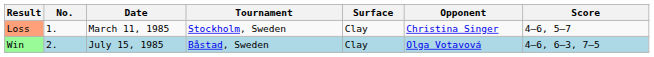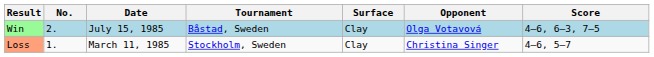 <table class="sortable wikitable" style="font-size:97%;">
 <tr>
 <th width=40>Result</th>
 <th width=50>No.</th>
 <th width=125>Date</th>
 <th width=200>Tournament</th>
 <th width=75>Surface</th>
 <th width=150>Opponent</th>
 <th width=160>Score</th>
 </tr>
+<tr style="background:lightblue;">
+<td style="background:#98fb98;">Win</td>
+<td>2.</td>
+<td>July 15, 1985</td>
+<td><a href='#'>Båstad</a>, Sweden</td>
+<td>Clay</td>
+<td> <a href='#'>Olga Votavová</a></td>
+<td>4–6, 6–3, 7–5</td>
+</tr>
 <tr>
 <td style="background:#ffa07a;">Loss</td>
 <td>1.</td>
 <td>March 11, 1985</td>
 <td><a href='#'>Stockholm</a>, Sweden</td>
 <td>Clay</td>
 <td> <a href='#'>Christina Singer</a></td>
 <td>4–6, 5–7</td>
 </tr>
-<tr style="background:lightblue;">
-<td style="background:#98fb98;">Win</td>
-<td>2.</td>
-<td>July 15, 1985</td>
-<td><a href='#'>Båstad</a>, Sweden</td>
-<td>Clay</td>
-<td> <a href='#'>Olga Votavová</a></td>
-<td>4–6, 6–3, 7–5</td>
-</tr>
 </table>
